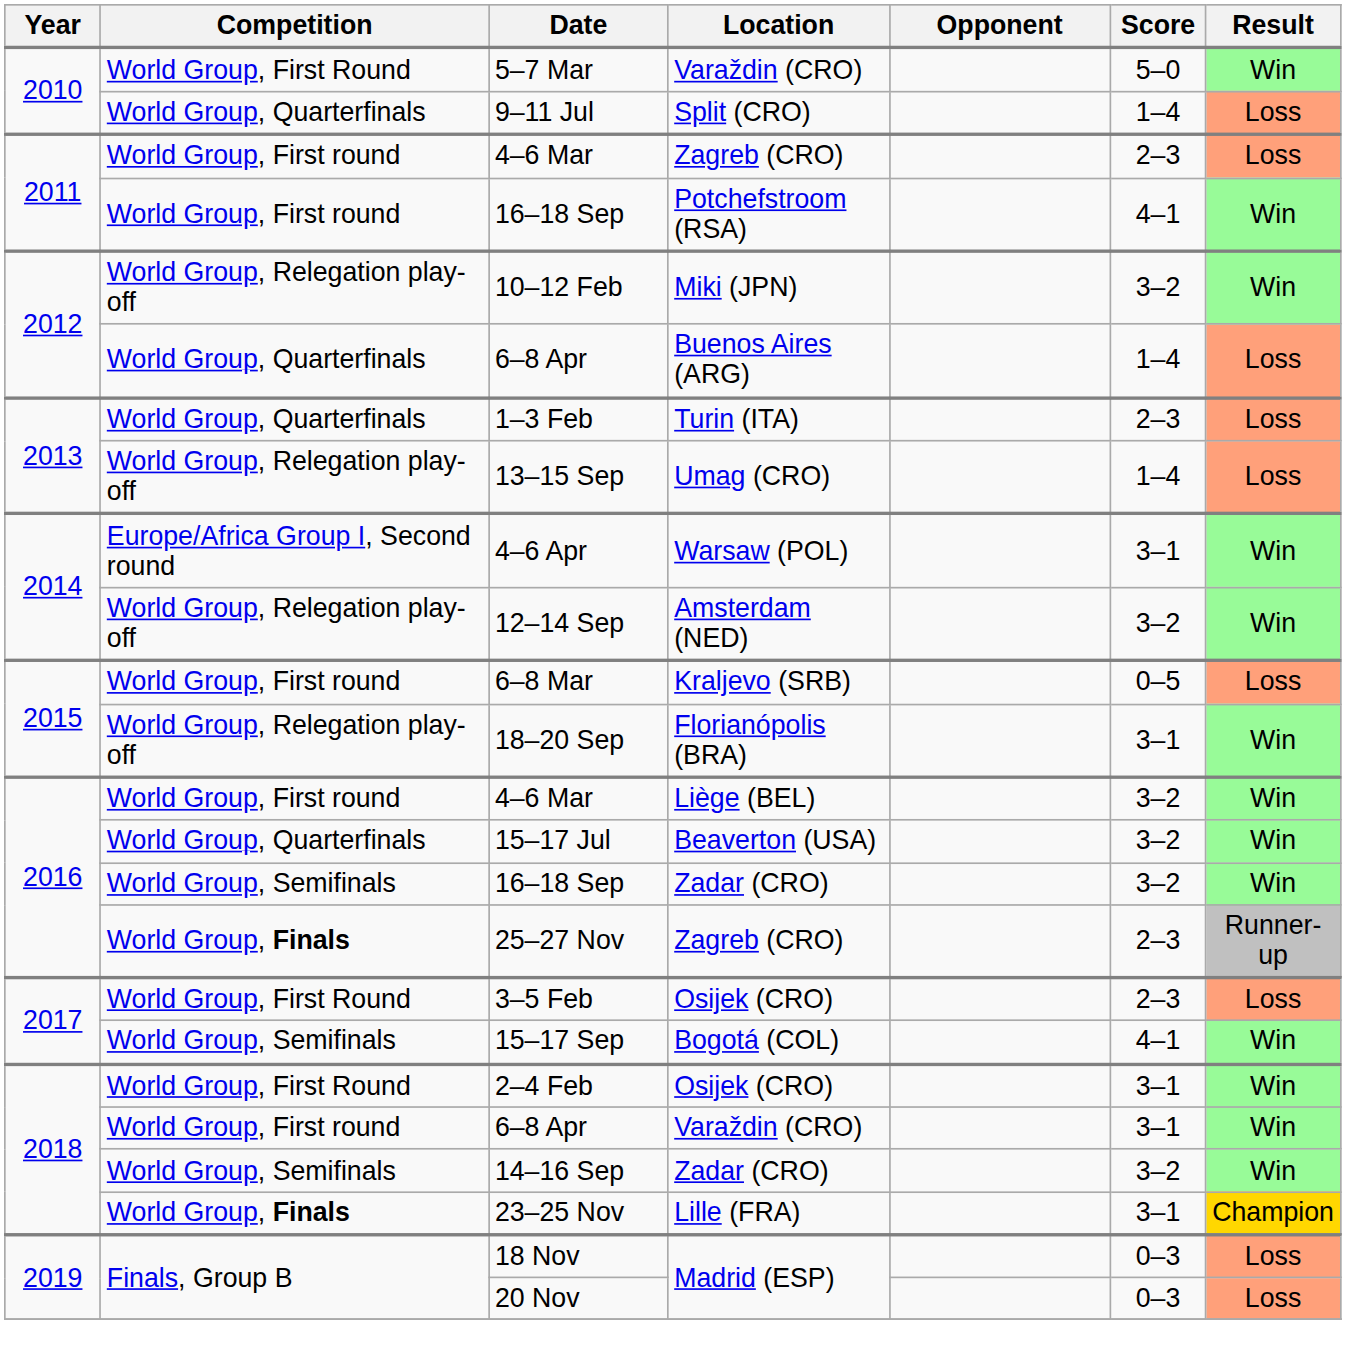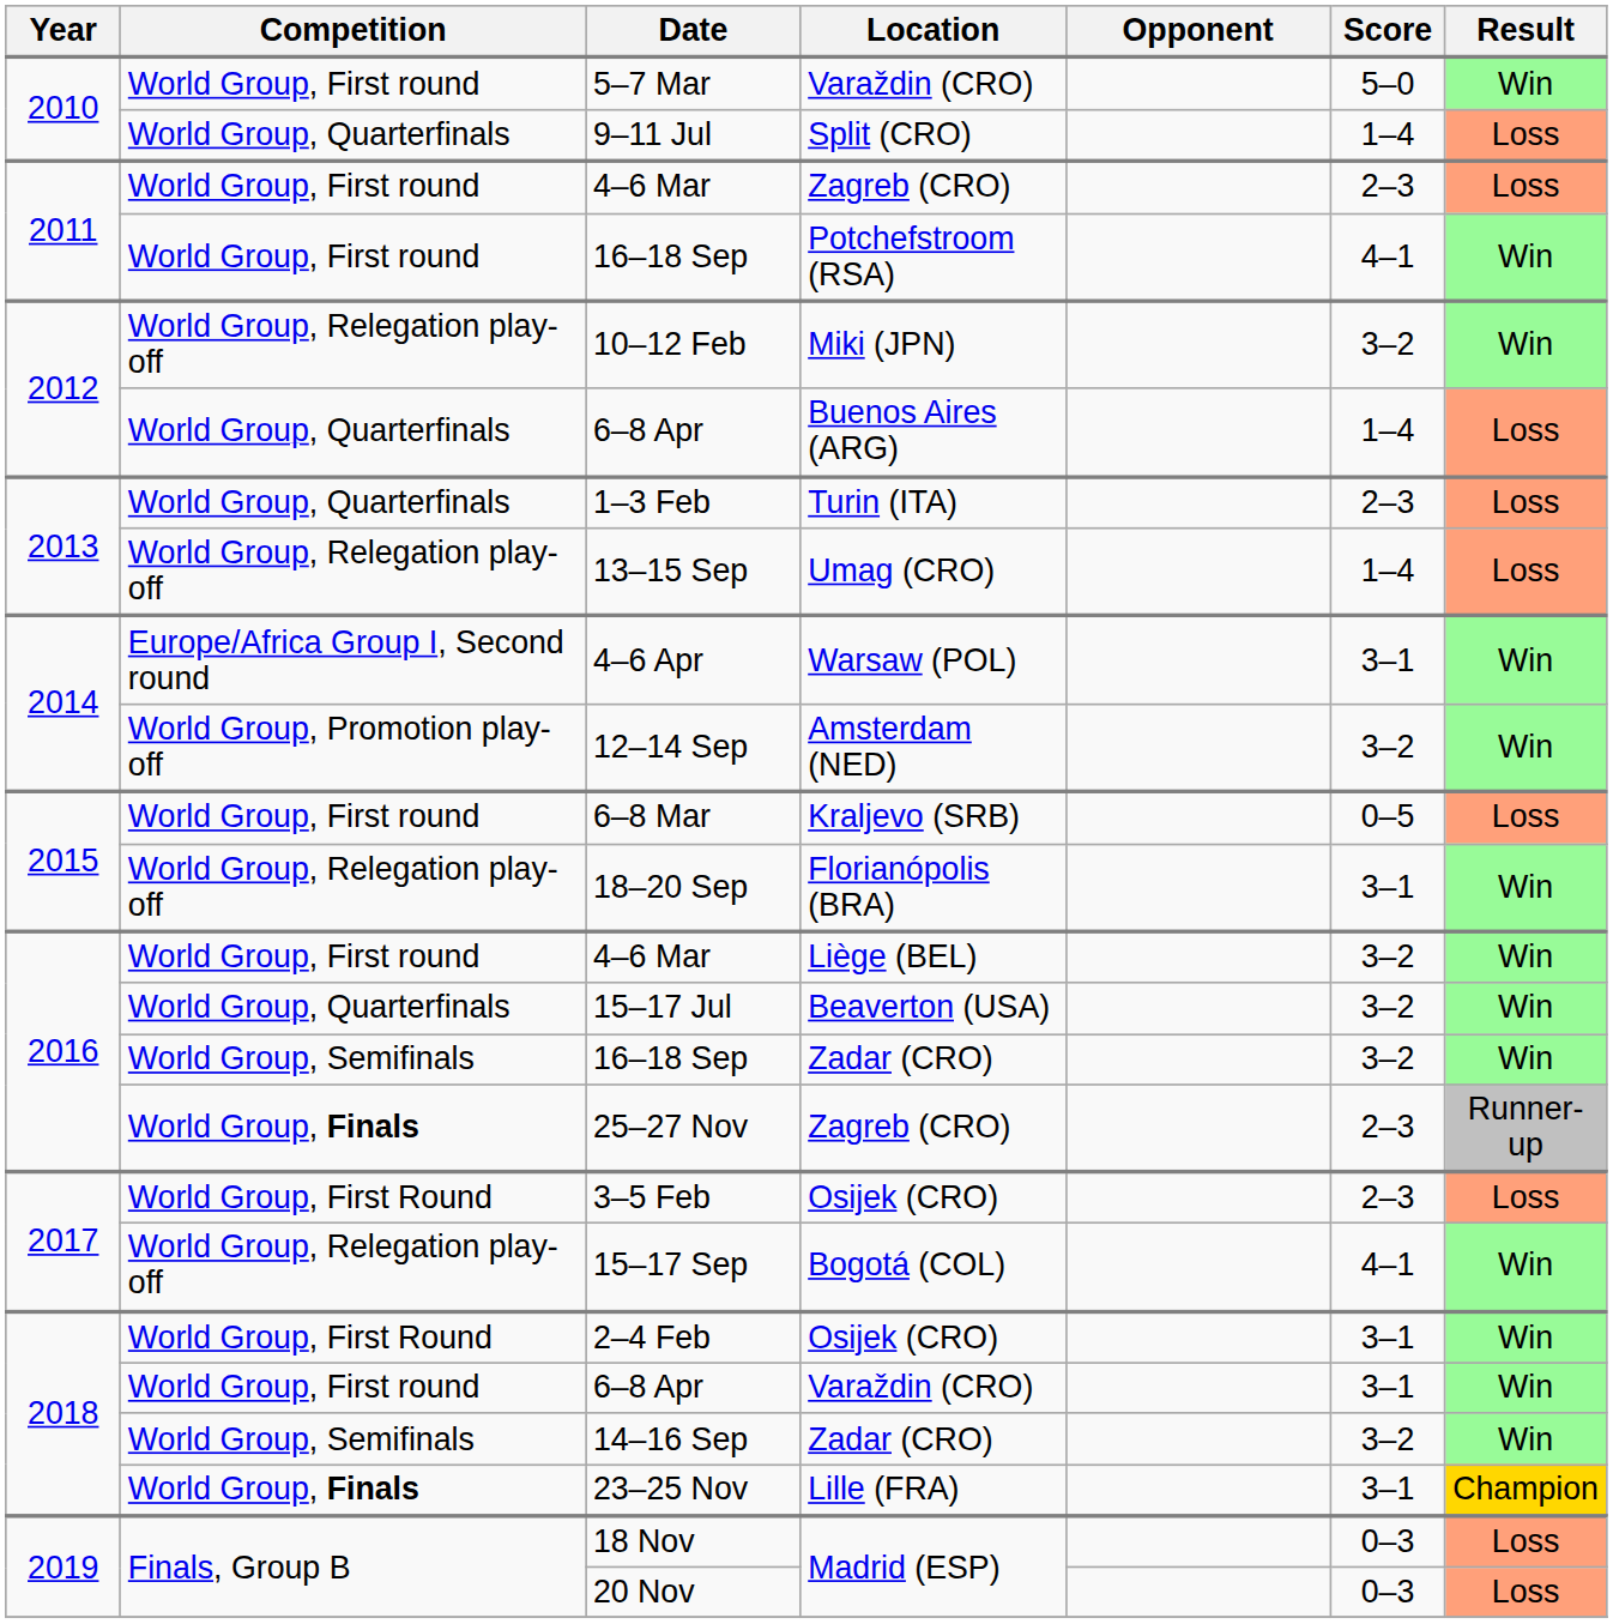 <table class="wikitable collapsible collapsed">
 <tr>
 <th width="50">Year</th>
 <th width="225">Competition</th>
 <th width="100">Date</th>
 <th width="125">Location</th>
 <th width="125">Opponent</th>
 <th width="50">Score</th>
 <th width="70">Result</th>
 </tr>
 <tr style="border-top:2px solid gray;">
 <td align="center" rowspan="2"><a href='#'>2010</a></td>
-<td><a href='#'>World Group</a>, First Round</td>
+<td><a href='#'>World Group</a>, First round</td>
 <td>5–7 Mar</td>
 <td><a href='#'>Varaždin</a> (CRO)</td>
 <td></td>
 <td align="center">5–0</td>
 <td align="center" bgcolor="#98FB98">Win</td>
 </tr>
 <tr>
 <td><a href='#'>World Group</a>, Quarterfinals</td>
 <td>9–11 Jul</td>
 <td><a href='#'>Split</a> (CRO)</td>
 <td></td>
 <td align="center">1–4</td>
 <td align="center" bgcolor="#FFA07A">Loss</td>
 </tr>
 <tr style="border-top:2px solid gray;">
 <td align="center" rowspan="2"><a href='#'>2011</a></td>
 <td><a href='#'>World Group</a>, First round</td>
 <td>4–6 Mar</td>
 <td><a href='#'>Zagreb</a> (CRO)</td>
 <td></td>
 <td align="center">2–3</td>
 <td align="center" bgcolor="#FFA07A">Loss</td>
 </tr>
 <tr>
 <td><a href='#'>World Group</a>, First round</td>
 <td>16–18 Sep</td>
 <td><a href='#'>Potchefstroom</a> (RSA)</td>
 <td></td>
 <td align="center">4–1</td>
 <td align="center" bgcolor="#98FB98">Win</td>
 </tr>
 <tr style="border-top:2px solid gray;">
 <td align="center" rowspan="2"><a href='#'>2012</a></td>
 <td><a href='#'>World Group</a>, Relegation play-off</td>
 <td>10–12 Feb</td>
 <td><a href='#'>Miki</a> (JPN)</td>
 <td></td>
 <td align="center">3–2</td>
 <td align="center" bgcolor="#98FB98">Win</td>
 </tr>
 <tr>
 <td><a href='#'>World Group</a>, Quarterfinals</td>
 <td>6–8 Apr</td>
 <td><a href='#'>Buenos Aires</a> (ARG)</td>
 <td></td>
 <td align="center">1–4</td>
 <td align="center" bgcolor="#FFA07A">Loss</td>
 </tr>
 <tr style="border-top:2px solid gray;">
 <td align="center" rowspan="2"><a href='#'>2013</a></td>
 <td><a href='#'>World Group</a>, Quarterfinals</td>
 <td>1–3 Feb</td>
 <td><a href='#'>Turin</a> (ITA)</td>
 <td></td>
 <td align="center">2–3</td>
 <td align="center" bgcolor="#FFA07A">Loss</td>
 </tr>
 <tr>
 <td><a href='#'>World Group</a>, Relegation play-off</td>
 <td>13–15 Sep</td>
 <td><a href='#'>Umag</a> (CRO)</td>
 <td></td>
 <td align="center">1–4</td>
 <td align="center" bgcolor="#FFA07A">Loss</td>
 </tr>
 <tr style="border-top:2px solid gray;">
 <td align="center" rowspan="2"><a href='#'>2014</a></td>
 <td><a href='#'>Europe/Africa Group I</a>, Second round</td>
 <td>4–6 Apr</td>
 <td><a href='#'>Warsaw</a> (POL)</td>
 <td></td>
 <td align="center">3–1</td>
 <td align="center" bgcolor="#98FB98">Win</td>
 </tr>
 <tr>
-<td><a href='#'>World Group</a>, Relegation play-off</td>
+<td><a href='#'>World Group</a>, Promotion play-off</td>
 <td>12–14 Sep</td>
 <td><a href='#'>Amsterdam</a> (NED)</td>
 <td></td>
 <td align="center">3–2</td>
 <td align="center" bgcolor="#98FB98">Win</td>
 </tr>
 <tr style="border-top:2px solid gray;">
 <td align="center" rowspan="2"><a href='#'>2015</a></td>
 <td><a href='#'>World Group</a>, First round</td>
 <td>6–8 Mar</td>
 <td><a href='#'>Kraljevo</a> (SRB)</td>
 <td></td>
 <td align="center">0–5</td>
 <td align="center" bgcolor="#FFA07A">Loss</td>
 </tr>
 <tr>
 <td><a href='#'>World Group</a>, Relegation play-off</td>
 <td>18–20 Sep</td>
 <td><a href='#'>Florianópolis</a> (BRA)</td>
 <td></td>
 <td align="center">3–1</td>
 <td align="center" bgcolor="#98FB98">Win</td>
 </tr>
 <tr style="border-top:2px solid gray;">
 <td align="center" rowspan="4"><a href='#'>2016</a></td>
 <td><a href='#'>World Group</a>, First round</td>
 <td>4–6 Mar</td>
 <td><a href='#'>Liège</a> (BEL)</td>
 <td></td>
 <td align="center">3–2</td>
 <td align="center" bgcolor="#98FB98">Win</td>
 </tr>
 <tr>
 <td><a href='#'>World Group</a>, Quarterfinals</td>
 <td>15–17 Jul</td>
 <td><a href='#'>Beaverton</a> (USA)</td>
 <td></td>
 <td align="center">3–2</td>
 <td align="center" bgcolor="#98FB98">Win</td>
 </tr>
 <tr>
 <td><a href='#'>World Group</a>, Semifinals</td>
 <td>16–18 Sep</td>
 <td><a href='#'>Zadar</a> (CRO)</td>
 <td></td>
 <td align="center">3–2</td>
 <td align="center" bgcolor="#98FB98">Win</td>
 </tr>
 <tr>
 <td><a href='#'>World Group</a>, <strong>Finals</strong></td>
 <td>25–27 Nov</td>
 <td><a href='#'>Zagreb</a> (CRO)</td>
 <td></td>
 <td align="center">2–3</td>
 <td align="center" bgcolor=silver>Runner-up</td>
 </tr>
 <tr>
 </tr>
 <tr style="border-top:2px solid gray;">
 <td align="center" rowspan=2><a href='#'>2017</a></td>
 <td><a href='#'>World Group</a>, First Round</td>
 <td>3–5 Feb</td>
 <td><a href='#'>Osijek</a> (CRO)</td>
 <td></td>
 <td align="center">2–3</td>
 <td align="center" bgcolor="#FFA07A">Loss</td>
 </tr>
 <tr>
-<td><a href='#'>World Group</a>, Semifinals</td>
+<td><a href='#'>World Group</a>, Relegation play-off</td>
 <td>15–17 Sep</td>
 <td><a href='#'>Bogotá</a> (COL)</td>
 <td></td>
 <td align="center">4–1</td>
 <td align="center" bgcolor="#98FB98">Win</td>
 </tr>
 <tr style="border-top:2px solid gray;">
 <td align="center" rowspan=4><a href='#'>2018</a></td>
 <td><a href='#'>World Group</a>, First Round</td>
 <td>2–4 Feb</td>
 <td><a href='#'>Osijek</a> (CRO)</td>
 <td></td>
 <td align="center">3–1</td>
 <td align="center" bgcolor="#98FB98">Win</td>
 </tr>
 <tr>
 <td><a href='#'>World Group</a>, First round</td>
 <td>6–8 Apr</td>
 <td><a href='#'>Varaždin</a> (CRO)</td>
 <td></td>
 <td align="center">3–1</td>
 <td align="center" bgcolor="#98FB98">Win</td>
 </tr>
 <tr>
 <td><a href='#'>World Group</a>, Semifinals</td>
 <td>14–16 Sep</td>
 <td><a href='#'>Zadar</a> (CRO)</td>
 <td></td>
 <td align="center">3–2</td>
 <td align="center" bgcolor="#98FB98">Win</td>
 </tr>
 <tr>
 <td><a href='#'>World Group</a>, <strong>Finals</strong></td>
 <td>23–25 Nov</td>
 <td><a href='#'>Lille</a> (FRA)</td>
 <td></td>
 <td align="center">3–1</td>
 <td align="center" bgcolor="#FFD700">Champion</td>
 </tr>
 <tr>
 </tr>
 <tr style="border-top:2px solid gray;">
 <td align="center" rowspan=2><a href='#'>2019</a></td>
 <td rowspan="2"><a href='#'>Finals</a>, Group B</td>
 <td>18 Nov</td>
 <td rowspan=2><a href='#'>Madrid</a> (ESP)</td>
 <td></td>
 <td align="center">0–3</td>
 <td align="center" bgcolor="#FFA07A">Loss</td>
 </tr>
 <tr>
 <td>20 Nov</td>
 <td></td>
 <td align="center">0–3</td>
 <td align="center" bgcolor="#FFA07A">Loss</td>
 </tr>
 <tr>
 </tr>
 </table>
